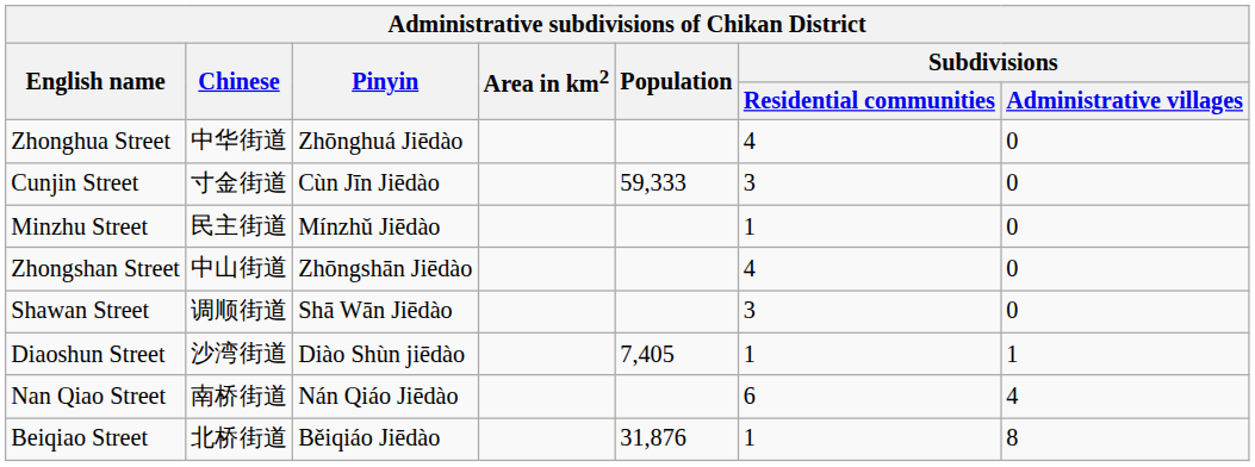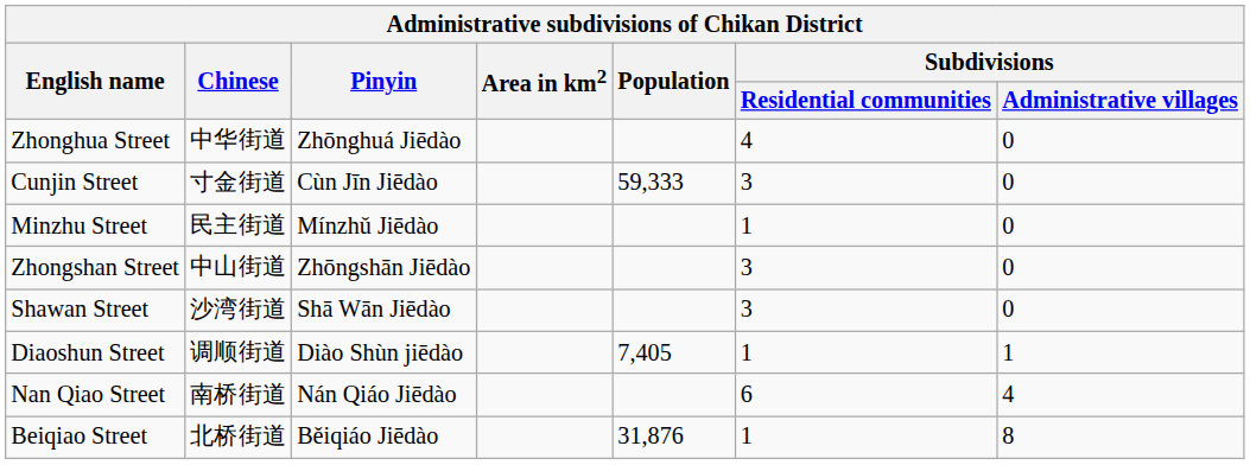 <table class="wikitable">
 <tr>
 <th colspan="7"><strong>Administrative subdivisions of Chikan District</strong></th>
 </tr>
 <tr>
 <th rowspan="2">English name</th>
 <th rowspan="2"><a href='#'>Chinese</a></th>
 <th rowspan="2"><a href='#'>Pinyin</a></th>
 <th rowspan="2">Area in km<sup>2</sup></th>
 <th rowspan="2">Population</th>
 <th colspan="2">Subdivisions</th>
 </tr>
 <tr>
 <th><a href='#'>Residential communities</a></th>
 <th><a href='#'>Administrative villages</a></th>
 </tr>
 <tr>
 <td>Zhonghua Street</td>
 <td>中华街道</td>
 <td>Zhōnghuá Jiēdào</td>
 <td></td>
 <td></td>
 <td>4</td>
 <td>0</td>
 </tr>
 <tr>
 <td>Cunjin Street</td>
 <td>寸金街道</td>
 <td>Cùn Jīn Jiēdào</td>
 <td></td>
 <td>59,333</td>
 <td>3</td>
 <td>0</td>
 </tr>
 <tr>
 <td>Minzhu Street</td>
 <td>民主街道</td>
 <td>Mínzhǔ Jiēdào</td>
 <td></td>
 <td></td>
 <td>1</td>
 <td>0</td>
 </tr>
 <tr>
 <td>Zhongshan Street</td>
 <td>中山街道</td>
 <td>Zhōngshān Jiēdào</td>
 <td></td>
 <td></td>
-<td>4</td>
+<td>3</td>
 <td>0</td>
 </tr>
 <tr>
 <td>Shawan Street</td>
-<td>调顺街道</td>
+<td>沙湾街道</td>
 <td>Shā Wān Jiēdào</td>
 <td></td>
 <td></td>
 <td>3</td>
 <td>0</td>
 </tr>
 <tr>
 <td>Diaoshun Street</td>
-<td>沙湾街道</td>
+<td>调顺街道</td>
 <td>Diào Shùn jiēdào</td>
 <td></td>
 <td>7,405</td>
 <td>1</td>
 <td>1</td>
 </tr>
 <tr>
 <td>Nan Qiao Street</td>
 <td>南桥街道</td>
 <td>Nán Qiáo Jiēdào</td>
 <td></td>
 <td></td>
 <td>6</td>
 <td>4</td>
 </tr>
 <tr>
 <td>Beiqiao Street</td>
 <td>北桥街道</td>
 <td>Běiqiáo Jiēdào</td>
 <td></td>
 <td>31,876</td>
 <td>1</td>
 <td>8</td>
 </tr>
 </table>
